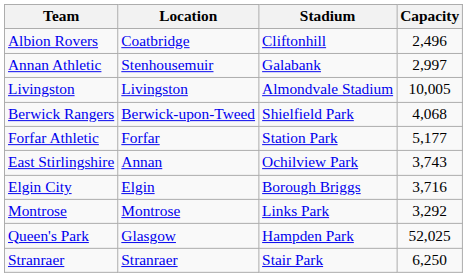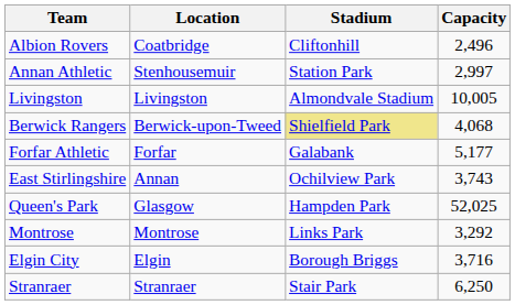 <table class="wikitable sortable">
 <tr>
 <th>Team</th>
 <th>Location</th>
 <th>Stadium</th>
 <th>Capacity</th>
 </tr>
 <tr>
 <td><a href='#'>Albion Rovers</a></td>
 <td><a href='#'>Coatbridge</a></td>
 <td><a href='#'>Cliftonhill</a></td>
 <td style="text-align:center;">2,496</td>
 </tr>
 <tr>
 <td><a href='#'>Annan Athletic</a></td>
 <td><a href='#'>Stenhousemuir</a></td>
-<td><a href='#'>Galabank</a></td>
+<td><a href='#'>Station Park</a></td>
 <td style="text-align:center;">2,997</td>
 </tr>
 <tr>
 <td><a href='#'>Livingston</a></td>
 <td><a href='#'>Livingston</a></td>
 <td><a href='#'>Almondvale Stadium</a></td>
 <td style="text-align:center;">10,005</td>
 </tr>
 <tr>
 <td><a href='#'>Berwick Rangers</a></td>
 <td><a href='#'>Berwick-upon-Tweed</a></td>
-<td><a href='#'>Shielfield Park</a></td>
+<td style="background: khaki;"><a href='#'>Shielfield Park</a></td>
 <td style="text-align:center;">4,068</td>
 </tr>
 <tr>
 <td><a href='#'>Forfar Athletic</a></td>
 <td><a href='#'>Forfar</a></td>
-<td><a href='#'>Station Park</a></td>
+<td><a href='#'>Galabank</a></td>
 <td style="text-align:center;">5,177</td>
 </tr>
 <tr>
 <td><a href='#'>East Stirlingshire</a></td>
 <td><a href='#'>Annan</a></td>
 <td><a href='#'>Ochilview Park</a></td>
 <td style="text-align:center;">3,743</td>
 </tr>
 <tr>
-<td><a href='#'>Elgin City</a></td>
-<td><a href='#'>Elgin</a></td>
-<td><a href='#'>Borough Briggs</a></td>
-<td style="text-align:center;">3,716</td>
+<td><a href='#'>Queen's Park</a></td>
+<td><a href='#'>Glasgow</a></td>
+<td><a href='#'>Hampden Park</a></td>
+<td style="text-align:center;">52,025</td>
 </tr>
 <tr>
 <td><a href='#'>Montrose</a></td>
 <td><a href='#'>Montrose</a></td>
 <td><a href='#'>Links Park</a></td>
 <td style="text-align:center;">3,292</td>
 </tr>
 <tr>
-<td><a href='#'>Queen's Park</a></td>
-<td><a href='#'>Glasgow</a></td>
-<td><a href='#'>Hampden Park</a></td>
-<td style="text-align:center;">52,025</td>
+<td><a href='#'>Elgin City</a></td>
+<td><a href='#'>Elgin</a></td>
+<td><a href='#'>Borough Briggs</a></td>
+<td style="text-align:center;">3,716</td>
 </tr>
 <tr>
 <td><a href='#'>Stranraer</a></td>
 <td><a href='#'>Stranraer</a></td>
 <td><a href='#'>Stair Park</a></td>
 <td style="text-align:center;">6,250</td>
 </tr>
 </table>
